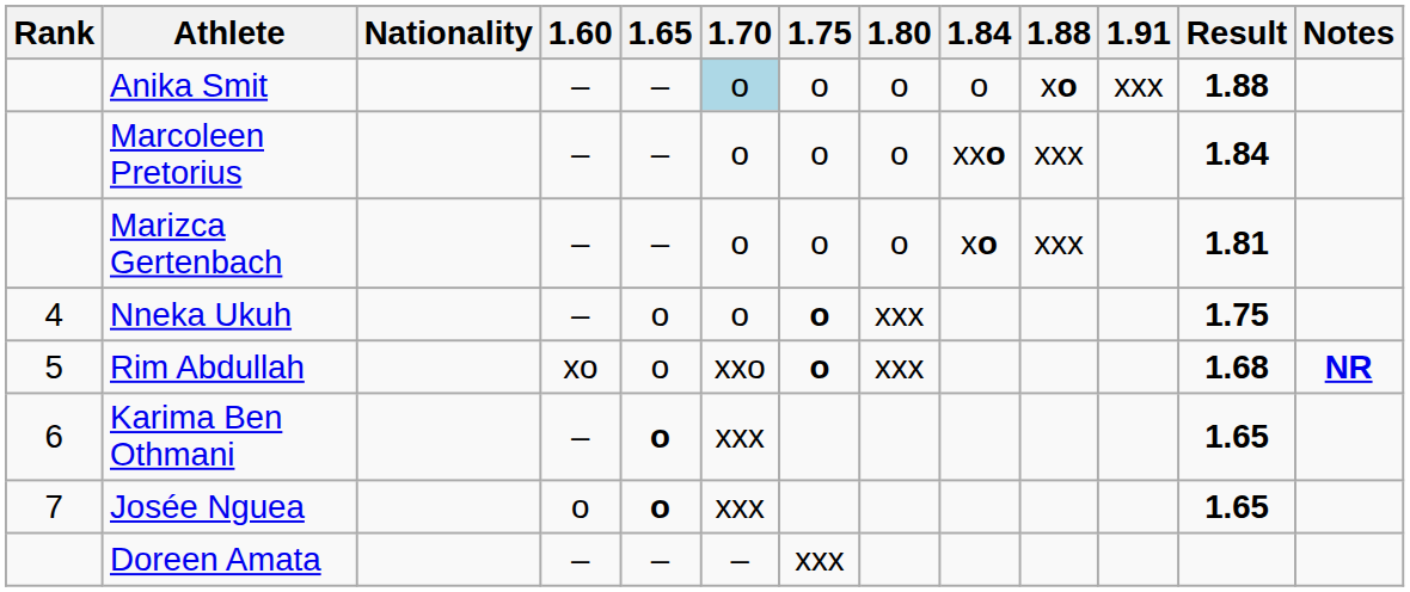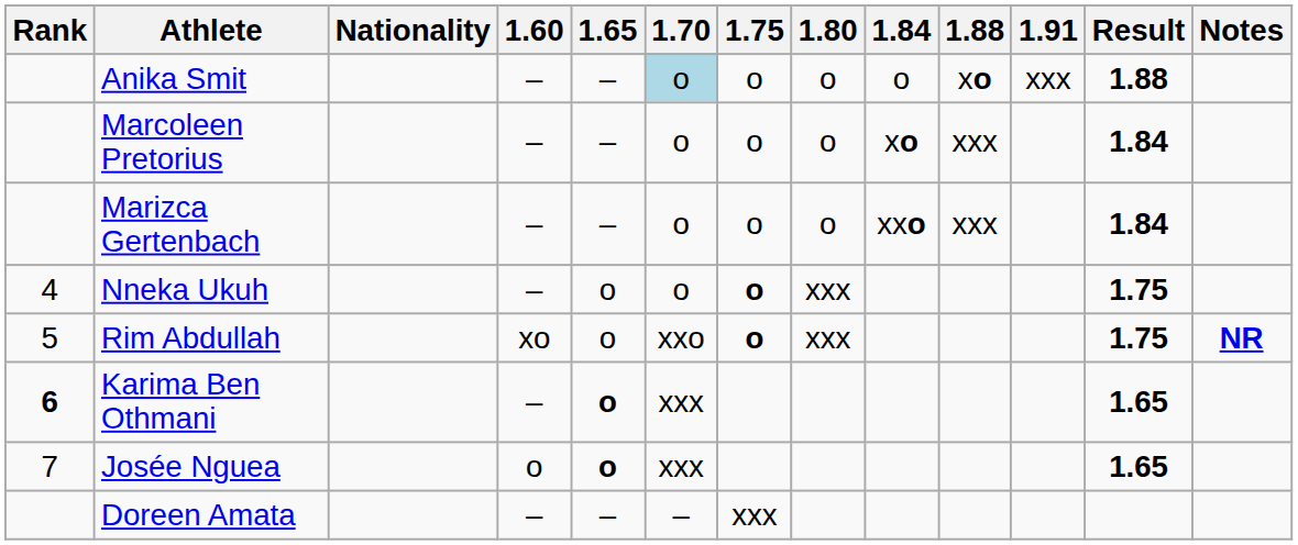 <table class="wikitable sortable" style="text-align:center;font-size:90%">
 <tr>
 <th>Rank</th>
 <th>Athlete</th>
 <th>Nationality</th>
 <th>1.60</th>
 <th>1.65</th>
 <th>1.70</th>
 <th>1.75</th>
 <th>1.80</th>
 <th>1.84</th>
 <th>1.88</th>
 <th>1.91</th>
 <th>Result</th>
 <th>Notes</th>
 </tr>
 <tr>
 <td></td>
 <td align="left"><a href='#'>Anika Smit</a></td>
 <td align=left></td>
 <td>–</td>
 <td>–</td>
 <td style="background: lightblue;">o</td>
 <td>o</td>
 <td>o</td>
 <td>o</td>
 <td>x<strong>o</strong></td>
 <td>xxx</td>
 <td><strong>1.88</strong></td>
 <td></td>
 </tr>
 <tr>
 <td></td>
 <td align="left"><a href='#'>Marcoleen Pretorius</a></td>
 <td align=left></td>
 <td>–</td>
 <td>–</td>
 <td>o</td>
 <td>o</td>
 <td>o</td>
-<td>xx<strong>o</strong></td>
+<td>x<strong>o</strong></td>
 <td>xxx</td>
 <td></td>
 <td><strong>1.84</strong></td>
 <td></td>
 </tr>
 <tr>
 <td></td>
 <td align="left"><a href='#'>Marizca Gertenbach</a></td>
 <td align=left></td>
 <td>–</td>
 <td>–</td>
 <td>o</td>
 <td>o</td>
 <td>o</td>
-<td>x<strong>o</strong></td>
+<td>xx<strong>o</strong></td>
 <td>xxx</td>
 <td></td>
-<td><strong>1.81</strong></td>
+<td><strong>1.84</strong></td>
 <td></td>
 </tr>
 <tr>
 <td>4</td>
 <td align="left"><a href='#'>Nneka Ukuh</a></td>
 <td align=left></td>
 <td>–</td>
 <td>o</td>
 <td>o</td>
 <td><strong>o</strong></td>
 <td>xxx</td>
 <td></td>
 <td></td>
 <td></td>
 <td><strong>1.75</strong></td>
 <td></td>
 </tr>
 <tr>
 <td>5</td>
 <td align="left"><a href='#'>Rim Abdullah</a></td>
 <td align=left></td>
 <td>xo</td>
 <td>o</td>
 <td>xxo</td>
 <td><strong>o</strong></td>
 <td>xxx</td>
 <td></td>
 <td></td>
 <td></td>
-<td><strong>1.68</strong></td>
+<td><strong>1.75</strong></td>
 <td><strong><a href='#'>NR</a></strong></td>
 </tr>
 <tr>
-<td>6</td>
+<td><strong>6</strong></td>
 <td align="left"><a href='#'>Karima Ben Othmani</a></td>
 <td align=left></td>
 <td>–</td>
 <td><strong>o</strong></td>
 <td>xxx</td>
 <td></td>
 <td></td>
 <td></td>
 <td></td>
 <td></td>
 <td><strong>1.65</strong></td>
 <td></td>
 </tr>
 <tr>
 <td>7</td>
 <td align="left"><a href='#'>Josée Nguea</a></td>
 <td align=left></td>
 <td>o</td>
 <td><strong>o</strong></td>
 <td>xxx</td>
 <td></td>
 <td></td>
 <td></td>
 <td></td>
 <td></td>
 <td><strong>1.65</strong></td>
 <td></td>
 </tr>
 <tr>
 <td></td>
 <td align="left"><a href='#'>Doreen Amata</a></td>
 <td align=left></td>
 <td>–</td>
 <td>–</td>
 <td>–</td>
 <td>xxx</td>
 <td></td>
 <td></td>
 <td></td>
 <td></td>
 <td><strong></strong></td>
 <td></td>
 </tr>
 </table>
